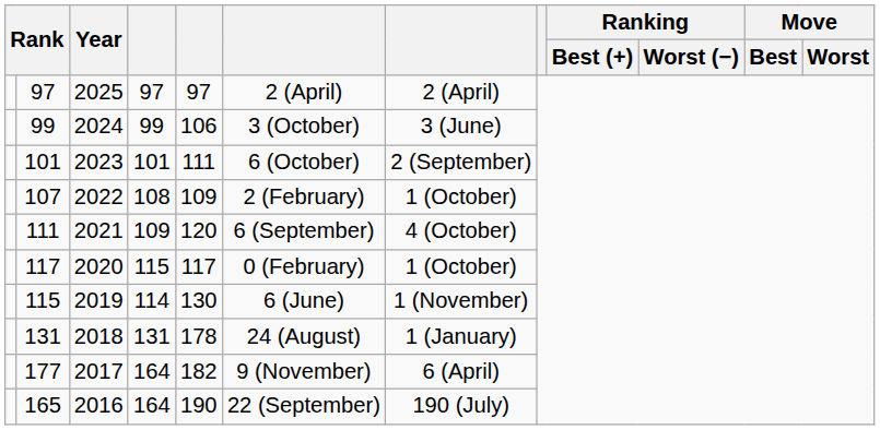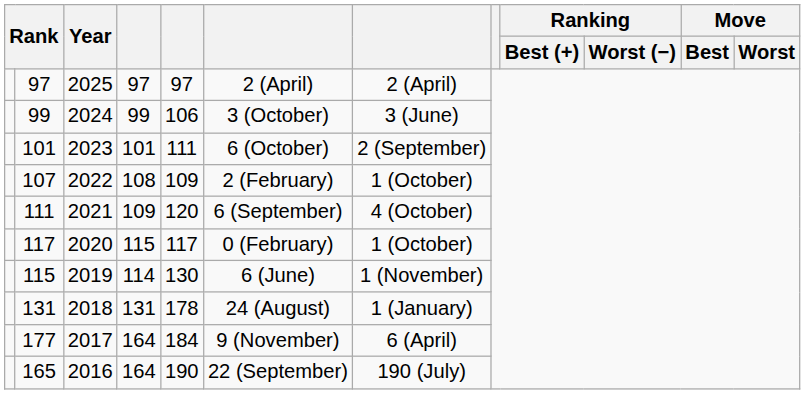 <table class="wikitable" style="text-align:center">
 <tr>
 <th colspan="2" rowspan="2">Rank</th>
 <th rowspan="2">Year</th>
 <th rowspan="2"></th>
 <th rowspan="2"></th>
 <th rowspan="2"></th>
 <th rowspan="2"></th>
 <th rowspan="2"></th>
 <th colspan="2">Ranking</th>
 <th colspan="2">Move</th>
 </tr>
 <tr>
 <th>Best (+)</th>
 <th>Worst (−)</th>
 <th>Best</th>
 <th>Worst</th>
 </tr>
 <tr>
 <td></td>
 <td>97</td>
 <td>2025<br></td>
 <td>97</td>
 <td>97</td>
 <td>2 (April)</td>
 <td>2 (April)</td>
 </tr>
 <tr>
 <td></td>
 <td>99</td>
 <td>2024<br></td>
 <td>99</td>
 <td>106</td>
 <td>3 (October)</td>
 <td>3 (June)</td>
 </tr>
 <tr>
 <td></td>
 <td>101</td>
 <td>2023<br></td>
 <td>101</td>
 <td>111</td>
 <td>6 (October)</td>
 <td>2 (September)</td>
 </tr>
 <tr>
 <td></td>
 <td>107</td>
 <td>2022<br></td>
 <td>108</td>
 <td>109</td>
 <td>2 (February)</td>
 <td>1 (October)</td>
 </tr>
 <tr>
 <td></td>
 <td>111</td>
 <td>2021<br></td>
 <td>109</td>
 <td>120</td>
 <td>6 (September)</td>
 <td>4 (October)</td>
 </tr>
 <tr>
 <td></td>
 <td>117</td>
 <td>2020<br></td>
 <td>115</td>
 <td>117</td>
 <td>0 (February)</td>
 <td>1 (October)</td>
 </tr>
 <tr>
 <td></td>
 <td>115</td>
 <td>2019<br></td>
 <td>114</td>
 <td>130</td>
 <td>6 (June)</td>
 <td>1 (November)</td>
 </tr>
 <tr>
 <td></td>
 <td>131</td>
 <td>2018<br></td>
 <td>131</td>
 <td>178</td>
 <td>24 (August)</td>
 <td>1 (January)</td>
 </tr>
 <tr>
 <td></td>
 <td>177</td>
 <td>2017<br></td>
 <td>164</td>
-<td>182</td>
+<td>184</td>
 <td>9 (November)</td>
 <td>6 (April)</td>
 </tr>
 <tr>
 <td></td>
 <td>165</td>
 <td>2016<br></td>
 <td>164</td>
 <td>190</td>
 <td>22 (September)</td>
 <td>190 (July)</td>
 </tr>
 </table>
